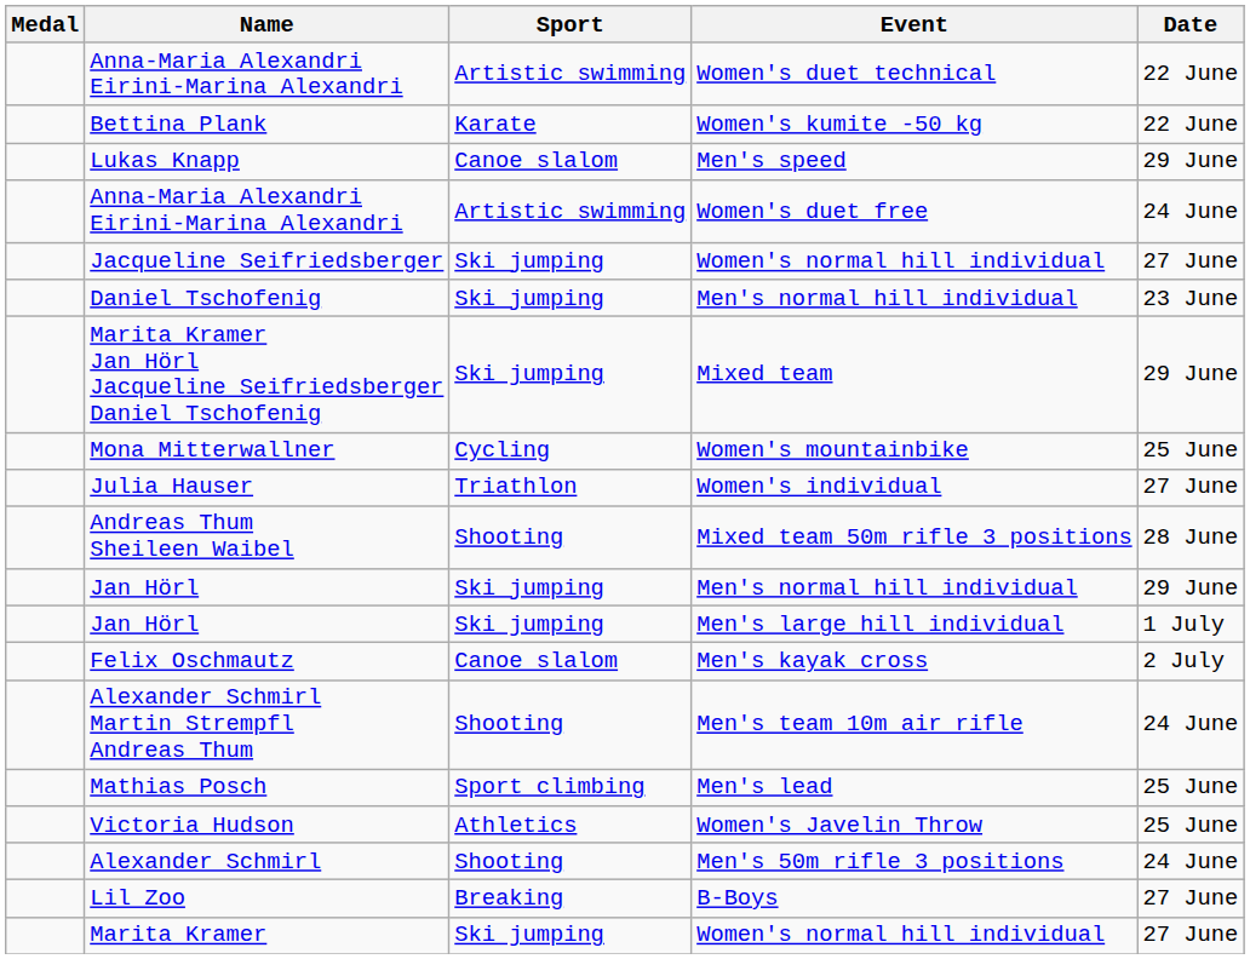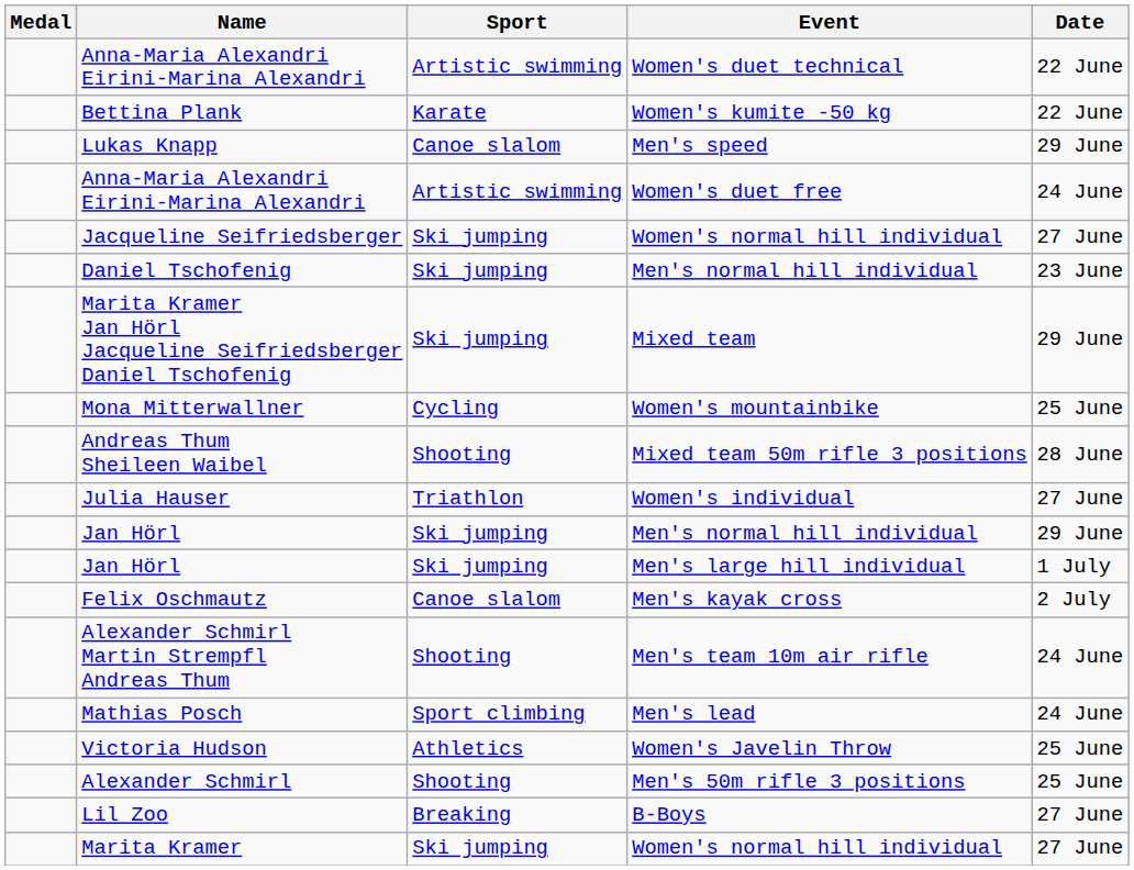 <table class="wikitable">
 <tr>
 <th>Medal</th>
 <th>Name</th>
 <th>Sport</th>
 <th>Event</th>
 <th>Date</th>
 </tr>
 <tr>
 <td align="center"></td>
 <td><a href='#'>Anna-Maria Alexandri</a><br><a href='#'>Eirini-Marina Alexandri</a></td>
 <td><a href='#'>Artistic swimming</a></td>
 <td><a href='#'>Women's duet technical</a></td>
 <td>22 June</td>
 </tr>
 <tr>
 <td align="center"></td>
 <td><a href='#'>Bettina Plank</a></td>
 <td><a href='#'>Karate</a></td>
 <td><a href='#'>Women's kumite -50 kg</a></td>
 <td>22 June</td>
 </tr>
 <tr>
 <td align="center"></td>
 <td><a href='#'>Lukas Knapp</a></td>
 <td><a href='#'>Canoe slalom</a></td>
 <td><a href='#'>Men's speed</a></td>
 <td>29 June</td>
 </tr>
 <tr>
 <td align="center"></td>
 <td><a href='#'>Anna-Maria Alexandri</a><br><a href='#'>Eirini-Marina Alexandri</a></td>
 <td><a href='#'>Artistic swimming</a></td>
 <td><a href='#'>Women's duet free</a></td>
 <td>24 June</td>
 </tr>
 <tr>
 <td align="center"></td>
 <td><a href='#'>Jacqueline Seifriedsberger</a></td>
 <td><a href='#'>Ski jumping</a></td>
 <td><a href='#'>Women's normal hill individual</a></td>
 <td>27 June</td>
 </tr>
 <tr>
 <td align="center"></td>
 <td><a href='#'>Daniel Tschofenig</a></td>
 <td><a href='#'>Ski jumping</a></td>
 <td><a href='#'>Men's normal hill individual</a></td>
 <td>23 June</td>
 </tr>
 <tr>
 <td align="center"></td>
 <td><a href='#'>Marita Kramer</a><br><a href='#'>Jan Hörl</a><br><a href='#'>Jacqueline Seifriedsberger</a><br><a href='#'>Daniel Tschofenig</a></td>
 <td><a href='#'>Ski jumping</a></td>
 <td><a href='#'>Mixed team</a></td>
 <td>29 June</td>
 </tr>
 <tr>
 <td align="center"></td>
 <td><a href='#'>Mona Mitterwallner</a></td>
 <td><a href='#'>Cycling</a></td>
 <td><a href='#'>Women's mountainbike</a></td>
 <td>25 June</td>
 </tr>
 <tr>
 <td align="center"></td>
+<td><a href='#'>Andreas Thum</a><br><a href='#'>Sheileen Waibel</a></td>
+<td><a href='#'>Shooting</a></td>
+<td><a href='#'>Mixed team 50m rifle 3 positions</a></td>
+<td>28 June</td>
+</tr>
+<tr>
+<td align="center"></td>
 <td><a href='#'>Julia Hauser</a></td>
 <td><a href='#'>Triathlon</a></td>
 <td><a href='#'>Women's individual</a></td>
 <td>27 June</td>
-</tr>
-<tr>
-<td align="center"></td>
-<td><a href='#'>Andreas Thum</a><br><a href='#'>Sheileen Waibel</a></td>
-<td><a href='#'>Shooting</a></td>
-<td><a href='#'>Mixed team 50m rifle 3 positions</a></td>
-<td>28 June</td>
 </tr>
 <tr>
 <td align="center"></td>
 <td><a href='#'>Jan Hörl</a></td>
 <td><a href='#'>Ski jumping</a></td>
 <td><a href='#'>Men's normal hill individual</a></td>
 <td>29 June</td>
 </tr>
 <tr>
 <td align="center"></td>
 <td><a href='#'>Jan Hörl</a></td>
 <td><a href='#'>Ski jumping</a></td>
 <td><a href='#'>Men's large hill individual</a></td>
 <td>1 July</td>
 </tr>
 <tr>
 <td align="center"></td>
 <td><a href='#'>Felix Oschmautz</a></td>
 <td><a href='#'>Canoe slalom</a></td>
 <td><a href='#'>Men's kayak cross</a></td>
 <td>2 July</td>
 </tr>
 <tr>
 <td align="center"></td>
 <td><a href='#'>Alexander Schmirl</a><br><a href='#'>Martin Strempfl</a><br><a href='#'>Andreas Thum</a></td>
 <td><a href='#'>Shooting</a></td>
 <td><a href='#'>Men's team 10m air rifle</a></td>
 <td>24 June</td>
 </tr>
 <tr>
 <td align="center"></td>
 <td><a href='#'>Mathias Posch</a></td>
 <td><a href='#'>Sport climbing</a></td>
 <td><a href='#'>Men's lead</a></td>
-<td>25 June</td>
+<td>24 June</td>
 </tr>
 <tr>
 <td align="center"></td>
 <td><a href='#'>Victoria Hudson</a></td>
 <td><a href='#'>Athletics</a></td>
 <td><a href='#'>Women's Javelin Throw</a></td>
 <td>25 June</td>
 </tr>
 <tr>
 <td align="center"></td>
 <td><a href='#'>Alexander Schmirl</a></td>
 <td><a href='#'>Shooting</a></td>
 <td><a href='#'>Men's 50m rifle 3 positions</a></td>
-<td>24 June</td>
+<td>25 June</td>
 </tr>
 <tr>
 <td align="center"></td>
 <td><a href='#'>Lil Zoo</a></td>
 <td><a href='#'>Breaking</a></td>
 <td><a href='#'>B-Boys</a></td>
 <td>27 June</td>
 </tr>
 <tr>
 <td align="center"></td>
 <td><a href='#'>Marita Kramer</a></td>
 <td><a href='#'>Ski jumping</a></td>
 <td><a href='#'>Women's normal hill individual</a></td>
 <td>27 June</td>
 </tr>
 </table>
